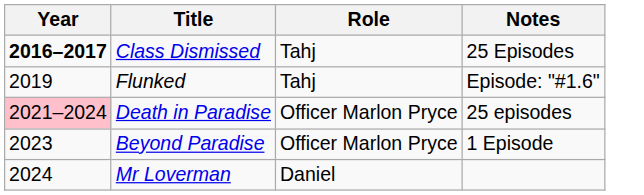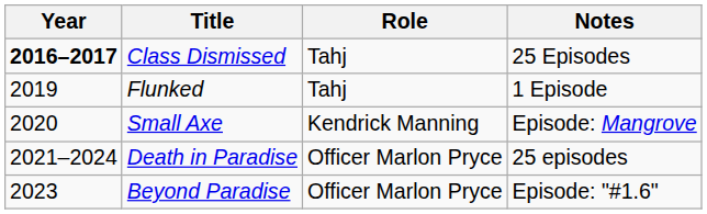 <table class="wikitable sortable">
 <tr>
 <th>Year</th>
 <th>Title</th>
 <th>Role</th>
 <th class="unsortable">Notes</th>
 </tr>
 <tr>
 <td><strong>2016–2017</strong></td>
 <td><em><a href='#'>Class Dismissed</a></em></td>
 <td>Tahj</td>
 <td>25 Episodes</td>
 </tr>
 <tr>
 <td>2019</td>
 <td><em>Flunked</em></td>
 <td>Tahj</td>
-<td>Episode: "#1.6"</td>
+<td>1 Episode</td>
 </tr>
 <tr>
-<td style="background: pink;">2021–2024</td>
+<td>2020</td>
+<td><em><a href='#'>Small Axe</a></em></td>
+<td>Kendrick Manning</td>
+<td>Episode: <em><a href='#'>Mangrove</a></em></td>
+</tr>
+<tr>
+<td>2021–2024</td>
 <td><em><a href='#'>Death in Paradise</a></em></td>
 <td>Officer Marlon Pryce</td>
 <td>25 episodes</td>
 </tr>
 <tr>
 <td>2023</td>
 <td><em><a href='#'>Beyond Paradise</a></em></td>
 <td>Officer Marlon Pryce</td>
-<td>1 Episode</td>
-</tr>
-<tr>
-<td>2024</td>
-<td><em><a href='#'>Mr Loverman</a></em></td>
-<td>Daniel</td>
-<td></td>
+<td>Episode: "#1.6"</td>
 </tr>
 </table>
